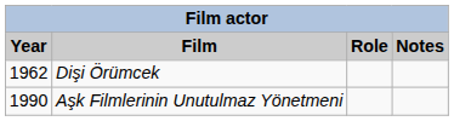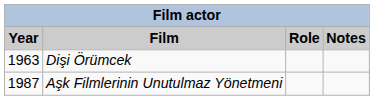 <table class="wikitable">
 <tr style="text-align:center;">
 <th colspan=4 style="background:#B0C4DE;">Film actor</th>
 </tr>
 <tr style="text-align:center;">
 <th style="background:#ccc;">Year</th>
 <th style="background:#ccc;">Film</th>
 <th style="background:#ccc;">Role</th>
 <th style="background:#ccc;">Notes</th>
 </tr>
 <tr>
-<td>1962</td>
+<td>1963</td>
 <td><em>Dişi Örümcek</em></td>
 <td></td>
 <td></td>
 </tr>
 <tr>
-<td>1990</td>
+<td>1987</td>
 <td><em>Aşk Filmlerinin Unutulmaz Yönetmeni</em></td>
 <td></td>
 <td></td>
 </tr>
 </table>
